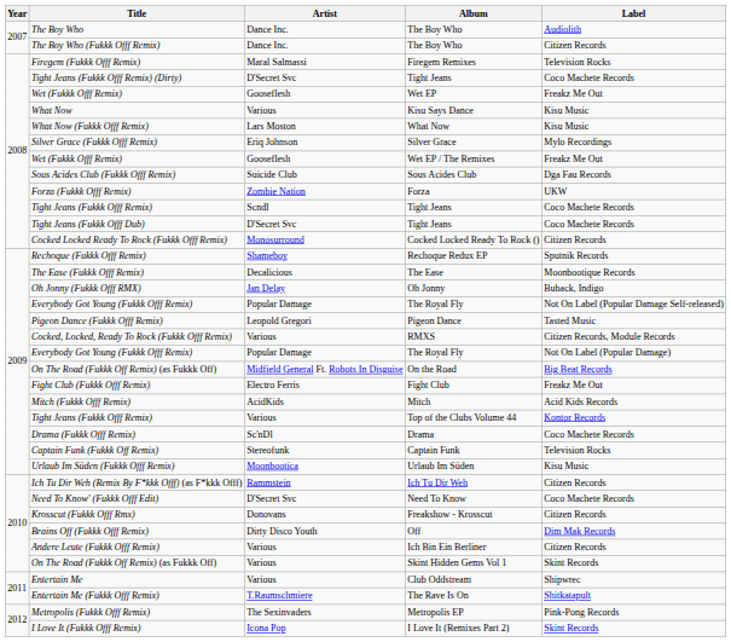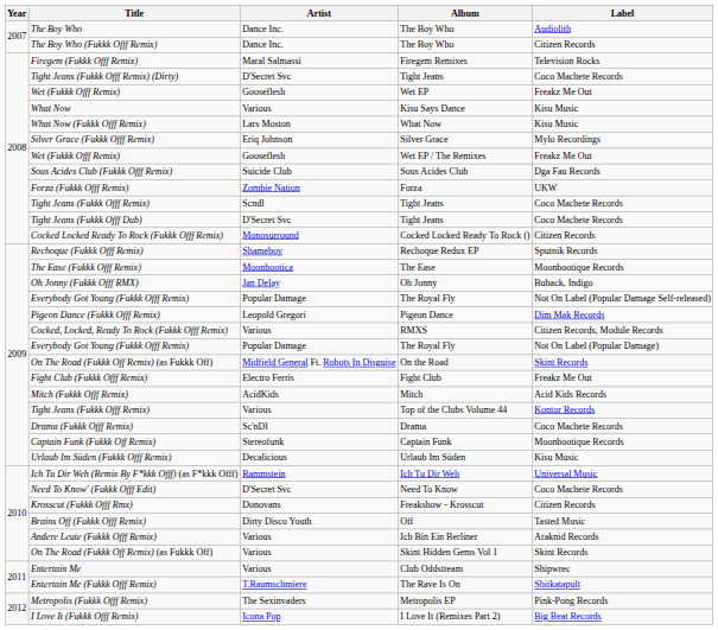 <table class="wikitable" style="text-align:left;font-size: 10pt">
 <tr>
 <th>Year</th>
 <th>Title</th>
 <th>Artist</th>
 <th>Album</th>
 <th>Label</th>
 </tr>
 <tr>
 <td rowspan="2">2007</td>
 <td><em>The Boy Who</em></td>
 <td>Dance Inc.</td>
 <td>The Boy Who</td>
 <td><a href='#'>Audiolith</a></td>
 </tr>
 <tr>
 <td><em>The Boy Who (Fukkk Offf Remix)</em></td>
 <td>Dance Inc.</td>
 <td>The Boy Who</td>
 <td>Citizen Records</td>
 </tr>
 <tr>
 <td rowspan="12">2008</td>
 <td><em>Firegem (Fukkk Offf Remix)</em></td>
 <td>Maral Salmassi</td>
 <td>Firegem Remixes</td>
 <td>Television Rocks</td>
 </tr>
 <tr>
 <td><em>Tight Jeans (Fukkk Offf Remix) (Dirty) </em></td>
 <td>D'Secret Svc</td>
 <td>Tight Jeans</td>
 <td>Coco Machete Records</td>
 </tr>
 <tr>
 <td><em>Wet (Fukkk Offf Remix)</em></td>
 <td>Gooseflesh</td>
 <td>Wet EP</td>
 <td>Freakz Me Out</td>
 </tr>
 <tr>
 <td><em>What Now</em></td>
 <td>Various</td>
 <td>Kisu Says Dance</td>
 <td>Kisu Music</td>
 </tr>
 <tr>
 <td><em>What Now (Fukkk Offf Remix)</em></td>
 <td>Lars Moston</td>
 <td>What Now</td>
 <td>Kisu Music</td>
 </tr>
 <tr>
 <td><em>Silver Grace (Fukkk Offf Remix)</em></td>
 <td>Eriq Johnson</td>
 <td>Silver Grace</td>
 <td>Mylo Recordings</td>
 </tr>
 <tr>
 <td><em>Wet (Fukkk Offf Remix)</em></td>
 <td>Gooseflesh</td>
 <td>Wet EP / The Remixes</td>
 <td>Freakz Me Out</td>
 </tr>
 <tr>
 <td><em>Sous Acides Club (Fukkk Offf Remix)</em></td>
 <td>Suicide Club</td>
 <td>Sous Acides Club</td>
 <td>Dga Fau Records</td>
 </tr>
 <tr>
 <td><em>Forza (Fukkk Offf Remix)</em></td>
 <td><a href='#'>Zombie Nation</a></td>
 <td>Forza</td>
 <td>UKW</td>
 </tr>
 <tr>
 <td><em>Tight Jeans (Fukkk Offf Remix)</em></td>
 <td>Scndl</td>
 <td>Tight Jeans</td>
 <td>Coco Machete Records</td>
 </tr>
 <tr>
 <td><em>Tight Jeans (Fukkk Offf Dub)</em></td>
 <td>D'Secret Svc</td>
 <td>Tight Jeans</td>
 <td>Coco Machete Records</td>
 </tr>
 <tr>
 <td><em>Cocked Locked Ready To Rock (Fukkk Offf Remix)</em></td>
 <td><a href='#'>Monosurround</a></td>
 <td>Cocked Locked Ready To Rock ()</td>
 <td>Citizen Records</td>
 </tr>
 <tr>
 <td rowspan="14">2009</td>
 <td><em>Rechoque (Fukkk Offf Remix)</em></td>
 <td><a href='#'>Shameboy</a></td>
 <td>Rechoque Redux EP</td>
 <td>Sputnik Records</td>
 </tr>
 <tr>
 <td><em>The Ease (Fukkk Offf Remix)</em></td>
-<td>Decalicious</td>
+<td><a href='#'>Moonbootica</a></td>
 <td>The Ease</td>
 <td>Moonbootique Records</td>
 </tr>
 <tr>
 <td><em>Oh Jonny (Fukkk Offf RMX)</em></td>
 <td><a href='#'>Jan Delay</a></td>
 <td>Oh Jonny</td>
 <td>Buback, Indigo</td>
 </tr>
 <tr>
 <td><em>Everybody Got Young (Fukkk Offf Remix)</em></td>
 <td>Popular Damage</td>
 <td>The Royal Fly</td>
 <td>Not On Label (Popular Damage Self-released)</td>
 </tr>
 <tr>
 <td><em>Pigeon Dance (Fukkk Offf Remix)</em></td>
 <td>Leopold Gregori</td>
 <td>Pigeon Dance</td>
-<td>Tasted Music</td>
+<td><a href='#'>Dim Mak Records</a></td>
 </tr>
 <tr>
 <td><em>Cocked, Locked, Ready To Rock (Fukkk Offf Remix)</em></td>
 <td>Various</td>
 <td>RMXS</td>
 <td>Citizen Records, Module Records</td>
 </tr>
 <tr>
 <td><em>Everybody Got Young (Fukkk Offf Remix)</em></td>
 <td>Popular Damage</td>
 <td>The Royal Fly</td>
 <td>Not On Label (Popular Damage)</td>
 </tr>
 <tr>
 <td><em>On The Road (Fukkk Off Remix)</em> (as Fukkk Off)</td>
 <td><a href='#'>Midfield General</a> Ft. <a href='#'>Robots In Disguise</a></td>
 <td>On the Road</td>
-<td><a href='#'>Big Beat Records</a></td>
+<td><a href='#'>Skint Records</a></td>
 </tr>
 <tr>
 <td><em>Fight Club (Fukkk Offf Remix)</em></td>
 <td>Electro Ferris</td>
 <td>Fight Club</td>
 <td>Freakz Me Out</td>
 </tr>
 <tr>
 <td><em>Mitch (Fukkk Offf Remix)</em></td>
 <td>AcidKids</td>
 <td>Mitch</td>
 <td>Acid Kids Records</td>
 </tr>
 <tr>
 <td><em>Tight Jeans (Fukkk Offf Remix)</em></td>
 <td>Various</td>
 <td>Top of the Clubs Volume 44</td>
 <td><a href='#'>Kontor Records</a></td>
 </tr>
 <tr>
 <td><em>Drama (Fukkk Offf Remix)</em></td>
 <td>Sc'nDl</td>
 <td>Drama</td>
 <td>Coco Machete Records</td>
 </tr>
 <tr>
 <td><em>Captain Funk (Fukkk Off Remix)</em></td>
 <td>Stereofunk</td>
 <td>Captain Funk</td>
-<td>Television Rocks</td>
+<td>Moonbootique Records</td>
 </tr>
 <tr>
 <td><em>Urlaub Im Süden (Fukkk Offf Remix)</em></td>
-<td><a href='#'>Moonbootica</a></td>
+<td>Decalicious</td>
 <td>Urlaub Im Süden</td>
 <td>Kisu Music</td>
 </tr>
 <tr>
 <td rowspan="6">2010</td>
 <td><em>Ich Tu Dir Weh (Remix By F*kkk Offf)</em> (as F*kkk Offf)</td>
 <td><a href='#'>Rammstein</a></td>
 <td><a href='#'>Ich Tu Dir Weh</a></td>
-<td>Citizen Records</td>
+<td><a href='#'>Universal Music</a></td>
 </tr>
 <tr>
 <td><em>Need To Know' (Fukkk Offf Edit)</em></td>
 <td>D'Secret Svc</td>
 <td>Need To Know</td>
 <td>Coco Machete Records</td>
 </tr>
 <tr>
 <td><em>Krosscut (Fukkk Offf Rmx)</em></td>
 <td>Donovans</td>
 <td>Freakshow - Krosscut</td>
 <td>Citizen Records</td>
 </tr>
 <tr>
 <td><em>Brains Off (Fukkk Offf Remix)</em></td>
 <td>Dirty Disco Youth</td>
 <td>Off</td>
-<td><a href='#'>Dim Mak Records</a></td>
+<td>Tasted Music</td>
 </tr>
 <tr>
 <td><em>Andere Leute (Fukkk Offf Remix)</em></td>
 <td>Various</td>
 <td>Ich Bin Ein Berliner</td>
-<td>Citizen Records</td>
+<td>Araknid Records</td>
 </tr>
 <tr>
 <td><em>On The Road (Fukkk Off Remix)</em> (as Fukkk Off)</td>
 <td>Various</td>
 <td>Skint Hidden Gems Vol 1</td>
 <td>Skint Records</td>
 </tr>
 <tr>
 <td rowspan="2">2011</td>
 <td><em>Entertain Me</em></td>
 <td>Various</td>
 <td>Club Oddstream</td>
 <td>Shipwrec</td>
 </tr>
 <tr>
 <td><em>Entertain Me (Fukkk Offf Remix)</em></td>
 <td><a href='#'>T.Raumschmiere</a></td>
 <td>The Rave Is On</td>
 <td><a href='#'>Shitkatapult</a></td>
 </tr>
 <tr>
 <td rowspan="2">2012</td>
 <td><em>Metropolis (Fukkk Offf Remix)</em></td>
 <td>The Sexinvaders</td>
 <td>Metropolis EP</td>
 <td>Pink-Pong Records</td>
 </tr>
 <tr>
 <td><em>I Love It (Fukkk Offf Remix)</em></td>
 <td><a href='#'>Icona Pop</a></td>
 <td>I Love It (Remixes Part 2)</td>
-<td><a href='#'>Skint Records</a></td>
+<td><a href='#'>Big Beat Records</a></td>
 </tr>
 </table>
